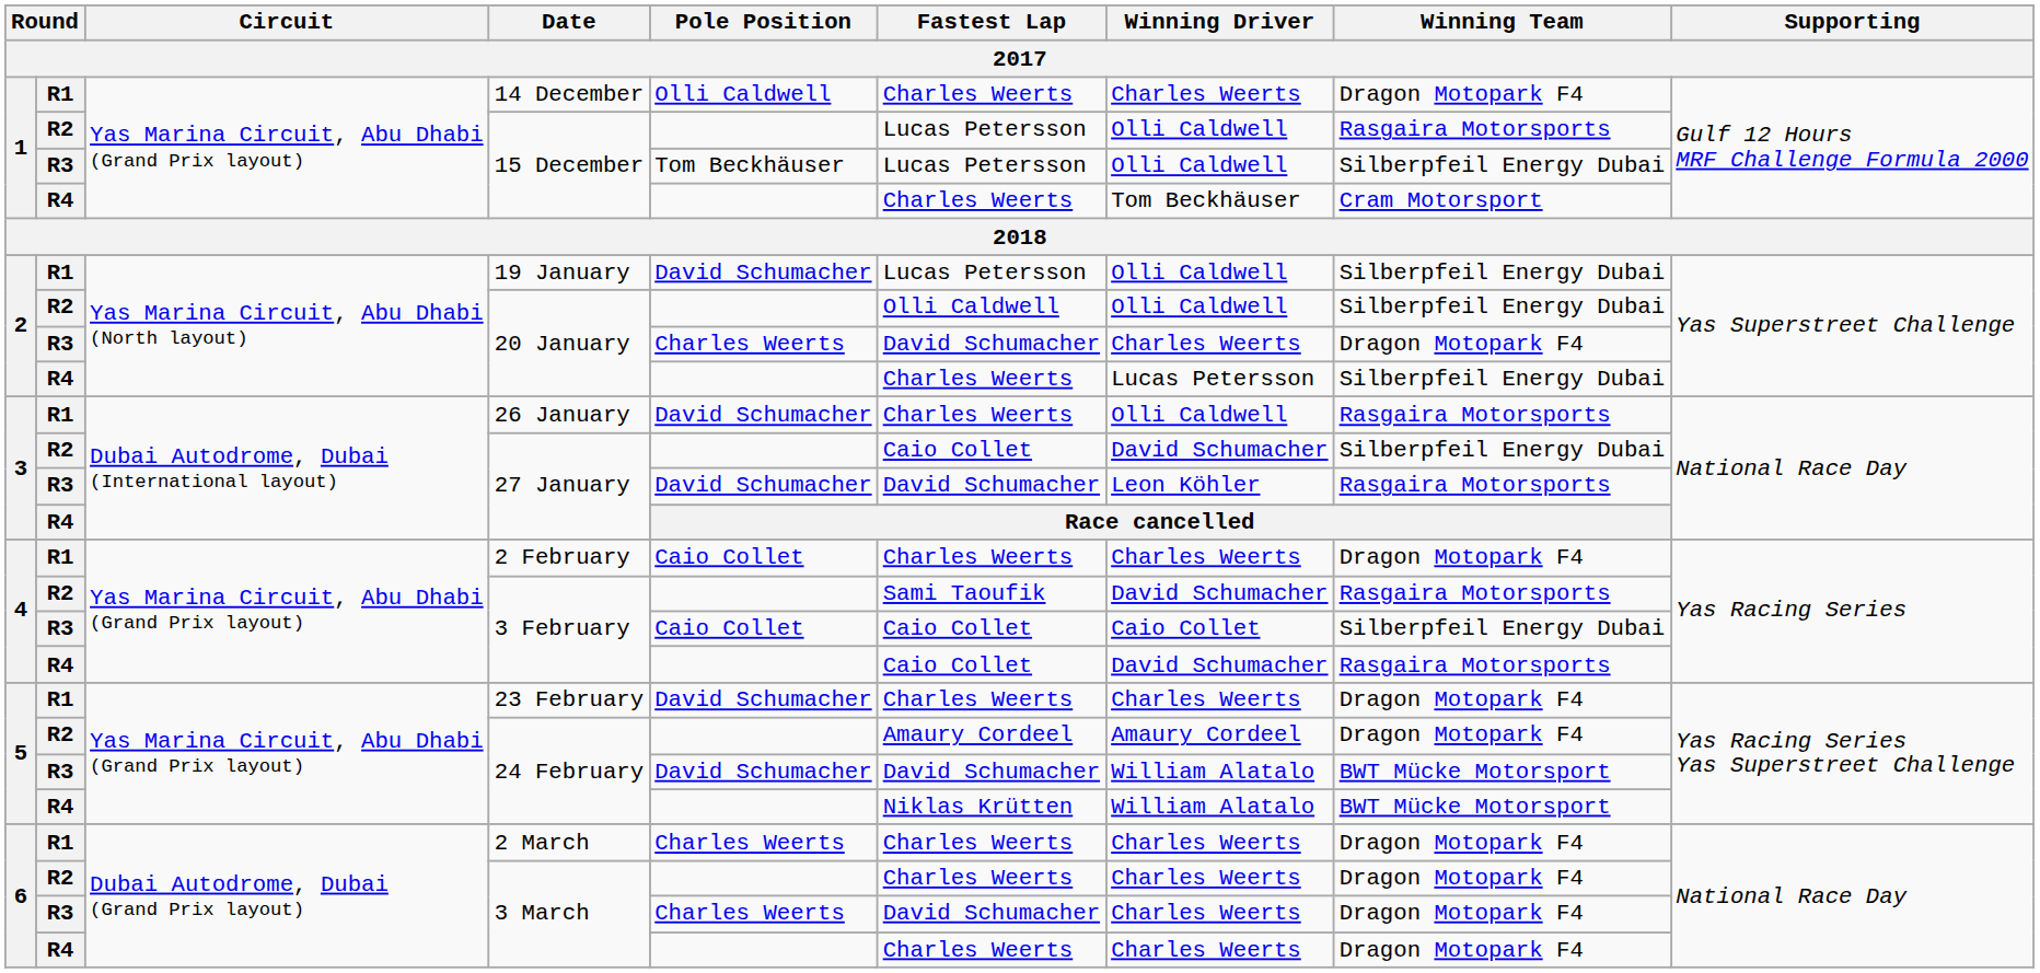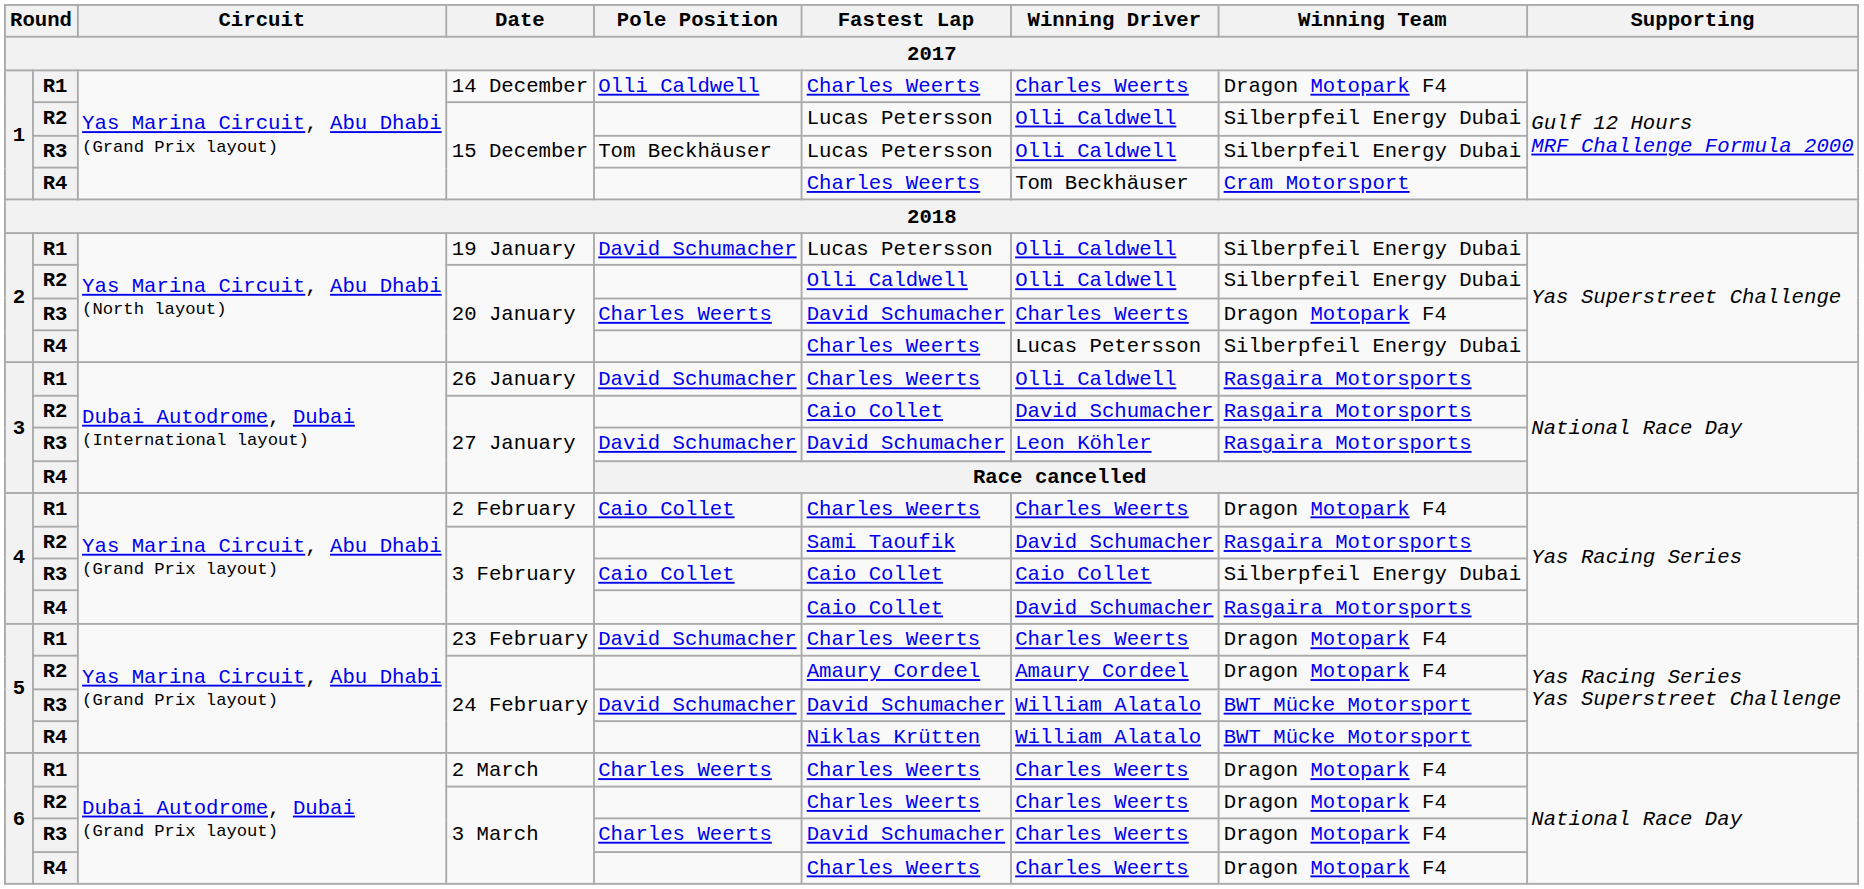 <table class="wikitable" style="font-size: 85%">
 <tr>
 <th colspan=2>Round</th>
 <th>Circuit</th>
 <th>Date</th>
 <th>Pole Position</th>
 <th>Fastest Lap</th>
 <th>Winning Driver</th>
 <th>Winning Team</th>
 <th>Supporting</th>
 </tr>
 <tr>
 <th colspan=9>2017</th>
 </tr>
 <tr>
 <th rowspan=4>1</th>
 <th>R1</th>
 <td rowspan=4 nowrap><a href='#'>Yas Marina Circuit</a>, <a href='#'>Abu Dhabi</a><br><small>(Grand Prix layout)</small></td>
 <td nowrap>14 December</td>
 <td> <a href='#'>Olli Caldwell</a></td>
 <td nowrap> <a href='#'>Charles Weerts</a></td>
 <td nowrap> <a href='#'>Charles Weerts</a></td>
 <td nowrap> Dragon <a href='#'>Motopark</a> F4</td>
 <td rowspan=4 nowrap><em>Gulf 12 Hours</em><br><em><a href='#'>MRF Challenge Formula 2000</a></em></td>
 </tr>
 <tr>
 <th>R2</th>
 <td rowspan=3>15 December</td>
 <td></td>
 <td nowrap> Lucas Petersson</td>
 <td nowrap> <a href='#'>Olli Caldwell</a></td>
-<td> <a href='#'>Rasgaira Motorsports</a></td>
+<td nowrap> Silberpfeil Energy Dubai</td>
 </tr>
 <tr>
 <th>R3</th>
 <td nowrap> Tom Beckhäuser</td>
 <td nowrap> Lucas Petersson</td>
 <td nowrap> <a href='#'>Olli Caldwell</a></td>
 <td nowrap> Silberpfeil Energy Dubai</td>
 </tr>
 <tr>
 <th>R4</th>
 <td></td>
 <td nowrap> <a href='#'>Charles Weerts</a></td>
 <td nowrap> Tom Beckhäuser</td>
 <td nowrap> <a href='#'>Cram Motorsport</a></td>
 </tr>
 <tr>
 <th colspan=9>2018</th>
 </tr>
 <tr>
 <th rowspan=4>2</th>
 <th>R1</th>
 <td rowspan=4><a href='#'>Yas Marina Circuit</a>, <a href='#'>Abu Dhabi</a><br><small>(North layout)</small></td>
 <td>19 January</td>
 <td> <a href='#'>David Schumacher</a></td>
 <td> Lucas Petersson</td>
 <td> <a href='#'>Olli Caldwell</a></td>
 <td> Silberpfeil Energy Dubai</td>
 <td rowspan=4><em>Yas Superstreet Challenge</em></td>
 </tr>
 <tr>
 <th>R2</th>
 <td rowspan=3>20 January</td>
 <td></td>
 <td> <a href='#'>Olli Caldwell</a></td>
 <td> <a href='#'>Olli Caldwell</a></td>
 <td> Silberpfeil Energy Dubai</td>
 </tr>
 <tr>
 <th>R3</th>
 <td nowrap> <a href='#'>Charles Weerts</a></td>
 <td> <a href='#'>David Schumacher</a></td>
 <td> <a href='#'>Charles Weerts</a></td>
 <td> Dragon <a href='#'>Motopark</a> F4</td>
 </tr>
 <tr>
 <th>R4</th>
 <td></td>
 <td> <a href='#'>Charles Weerts</a></td>
 <td> Lucas Petersson</td>
 <td> Silberpfeil Energy Dubai</td>
 </tr>
 <tr>
 <th rowspan=4>3</th>
 <th>R1</th>
 <td rowspan=4><a href='#'>Dubai Autodrome</a>, <a href='#'>Dubai</a><br><small>(International layout)</small></td>
 <td>26 January</td>
 <td> <a href='#'>David Schumacher</a></td>
 <td> <a href='#'>Charles Weerts</a></td>
 <td> <a href='#'>Olli Caldwell</a></td>
 <td> <a href='#'>Rasgaira Motorsports</a></td>
 <td rowspan=4><em>National Race Day</em></td>
 </tr>
 <tr>
 <th>R2</th>
 <td rowspan=3>27 January</td>
 <td></td>
 <td> <a href='#'>Caio Collet</a></td>
 <td> <a href='#'>David Schumacher</a></td>
-<td nowrap> Silberpfeil Energy Dubai</td>
+<td> <a href='#'>Rasgaira Motorsports</a></td>
 </tr>
 <tr>
 <th>R3</th>
 <td> <a href='#'>David Schumacher</a></td>
 <td> <a href='#'>David Schumacher</a></td>
 <td> <a href='#'>Leon Köhler</a></td>
 <td> <a href='#'>Rasgaira Motorsports</a></td>
 </tr>
 <tr>
 <th>R4</th>
 <th colspan=4>Race cancelled</th>
 </tr>
 <tr>
 <th rowspan=4>4</th>
 <th>R1</th>
 <td rowspan=4><a href='#'>Yas Marina Circuit</a>, <a href='#'>Abu Dhabi</a><br><small>(Grand Prix layout)</small></td>
 <td>2 February</td>
 <td> <a href='#'>Caio Collet</a></td>
 <td> <a href='#'>Charles Weerts</a></td>
 <td> <a href='#'>Charles Weerts</a></td>
 <td> Dragon <a href='#'>Motopark</a> F4</td>
 <td rowspan=4><em>Yas Racing Series</em></td>
 </tr>
 <tr>
 <th>R2</th>
 <td rowspan=3>3 February</td>
 <td></td>
 <td> <a href='#'>Sami Taoufik</a></td>
 <td> <a href='#'>David Schumacher</a></td>
 <td> <a href='#'>Rasgaira Motorsports</a></td>
 </tr>
 <tr>
 <th>R3</th>
 <td> <a href='#'>Caio Collet</a></td>
 <td> <a href='#'>Caio Collet</a></td>
 <td> <a href='#'>Caio Collet</a></td>
 <td> Silberpfeil Energy Dubai</td>
 </tr>
 <tr>
 <th>R4</th>
 <td></td>
 <td> <a href='#'>Caio Collet</a></td>
 <td nowrap> <a href='#'>David Schumacher</a></td>
 <td> <a href='#'>Rasgaira Motorsports</a></td>
 </tr>
 <tr>
 <th rowspan=4>5</th>
 <th>R1</th>
 <td rowspan=4><a href='#'>Yas Marina Circuit</a>, <a href='#'>Abu Dhabi</a><br><small>(Grand Prix layout)</small></td>
 <td>23 February</td>
 <td> <a href='#'>David Schumacher</a></td>
 <td> <a href='#'>Charles Weerts</a></td>
 <td> <a href='#'>Charles Weerts</a></td>
 <td> Dragon <a href='#'>Motopark</a> F4</td>
 <td rowspan=4><em>Yas Racing Series</em><br><em>Yas Superstreet Challenge</em></td>
 </tr>
 <tr>
 <th>R2</th>
 <td rowspan=3>24 February</td>
 <td></td>
 <td> <a href='#'>Amaury Cordeel</a></td>
 <td> <a href='#'>Amaury Cordeel</a></td>
 <td> Dragon <a href='#'>Motopark</a> F4</td>
 </tr>
 <tr>
 <th>R3</th>
 <td nowrap> <a href='#'>David Schumacher</a></td>
 <td nowrap> <a href='#'>David Schumacher</a></td>
 <td> <a href='#'>William Alatalo</a></td>
 <td> <a href='#'>BWT Mücke Motorsport</a></td>
 </tr>
 <tr>
 <th>R4</th>
 <td></td>
 <td> <a href='#'>Niklas Krütten</a></td>
 <td> <a href='#'>William Alatalo</a></td>
 <td> <a href='#'>BWT Mücke Motorsport</a></td>
 </tr>
 <tr>
 <th rowspan=4>6</th>
 <th>R1</th>
 <td rowspan=4><a href='#'>Dubai Autodrome</a>, <a href='#'>Dubai</a><br><small>(Grand Prix layout)</small></td>
 <td>2 March</td>
 <td> <a href='#'>Charles Weerts</a></td>
 <td> <a href='#'>Charles Weerts</a></td>
 <td> <a href='#'>Charles Weerts</a></td>
 <td> Dragon <a href='#'>Motopark</a> F4</td>
 <td rowspan=4><em>National Race Day</em></td>
 </tr>
 <tr>
 <th>R2</th>
 <td rowspan=3>3 March</td>
 <td></td>
 <td> <a href='#'>Charles Weerts</a></td>
 <td> <a href='#'>Charles Weerts</a></td>
 <td> Dragon <a href='#'>Motopark</a> F4</td>
 </tr>
 <tr>
 <th>R3</th>
 <td> <a href='#'>Charles Weerts</a></td>
 <td> <a href='#'>David Schumacher</a></td>
 <td> <a href='#'>Charles Weerts</a></td>
 <td> Dragon <a href='#'>Motopark</a> F4</td>
 </tr>
 <tr>
 <th>R4</th>
 <td></td>
 <td> <a href='#'>Charles Weerts</a></td>
 <td> <a href='#'>Charles Weerts</a></td>
 <td> Dragon <a href='#'>Motopark</a> F4</td>
 </tr>
 </table>
